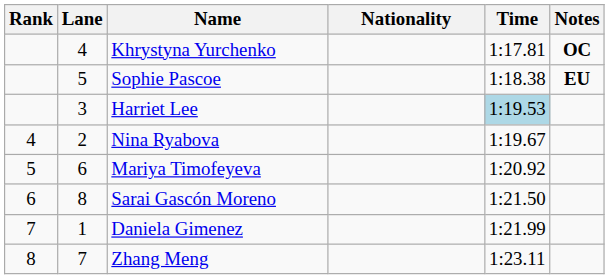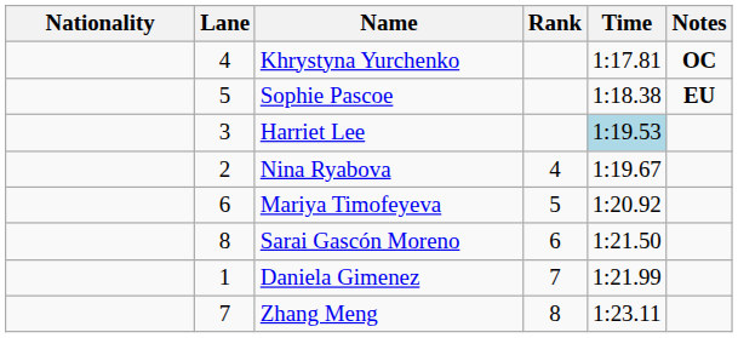 <table class="wikitable sortable" style="text-align:center">
 <tr>
-<th>Rank</th>
+<th style="width:125px">Nationality</th>
 <th>Lane</th>
 <th style="width:180px">Name</th>
-<th style="width:125px">Nationality</th>
+<th>Rank</th>
 <th>Time</th>
 <th>Notes</th>
 </tr>
 <tr>
-<td></td>
+<td style="text-align:left;"></td>
 <td>4</td>
 <td style="text-align:left;"><a href='#'>Khrystyna Yurchenko</a></td>
-<td style="text-align:left;"></td>
+<td></td>
 <td>1:17.81</td>
 <td><strong>OC</strong></td>
 </tr>
 <tr>
-<td></td>
+<td style="text-align:left;"></td>
 <td>5</td>
 <td style="text-align:left;"><a href='#'>Sophie Pascoe</a></td>
-<td style="text-align:left;"></td>
+<td></td>
 <td>1:18.38</td>
 <td><strong>EU</strong></td>
 </tr>
 <tr>
-<td></td>
+<td style="text-align:left;"></td>
 <td>3</td>
 <td style="text-align:left;"><a href='#'>Harriet Lee</a></td>
-<td style="text-align:left;"></td>
+<td></td>
 <td style="background: lightblue;">1:19.53</td>
 <td></td>
 </tr>
 <tr>
-<td>4</td>
+<td style="text-align:left;"></td>
 <td>2</td>
 <td style="text-align:left;"><a href='#'>Nina Ryabova</a></td>
-<td style="text-align:left;"></td>
+<td>4</td>
 <td>1:19.67</td>
 <td></td>
 </tr>
 <tr>
-<td>5</td>
+<td style="text-align:left;"></td>
 <td>6</td>
 <td style="text-align:left;"><a href='#'>Mariya Timofeyeva</a></td>
-<td style="text-align:left;"></td>
+<td>5</td>
 <td>1:20.92</td>
 <td></td>
 </tr>
 <tr>
-<td>6</td>
+<td style="text-align:left;"></td>
 <td>8</td>
 <td style="text-align:left;"><a href='#'>Sarai Gascón Moreno</a></td>
-<td style="text-align:left;"></td>
+<td>6</td>
 <td>1:21.50</td>
 <td></td>
 </tr>
 <tr>
-<td>7</td>
+<td style="text-align:left;"></td>
 <td>1</td>
 <td style="text-align:left;"><a href='#'>Daniela Gimenez</a></td>
-<td style="text-align:left;"></td>
+<td>7</td>
 <td>1:21.99</td>
 <td></td>
 </tr>
 <tr>
-<td>8</td>
+<td style="text-align:left;"></td>
 <td>7</td>
 <td style="text-align:left;"><a href='#'>Zhang Meng</a></td>
-<td style="text-align:left;"></td>
+<td>8</td>
 <td>1:23.11</td>
 <td></td>
 </tr>
 </table>
